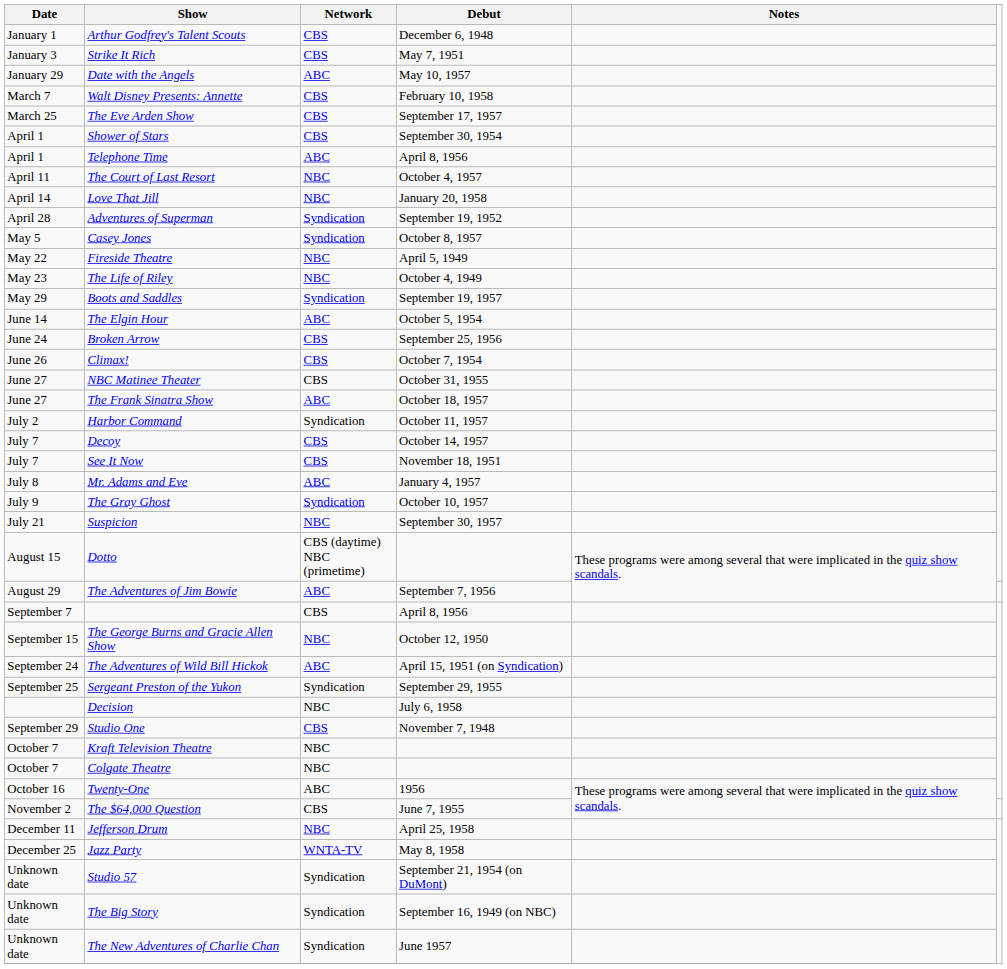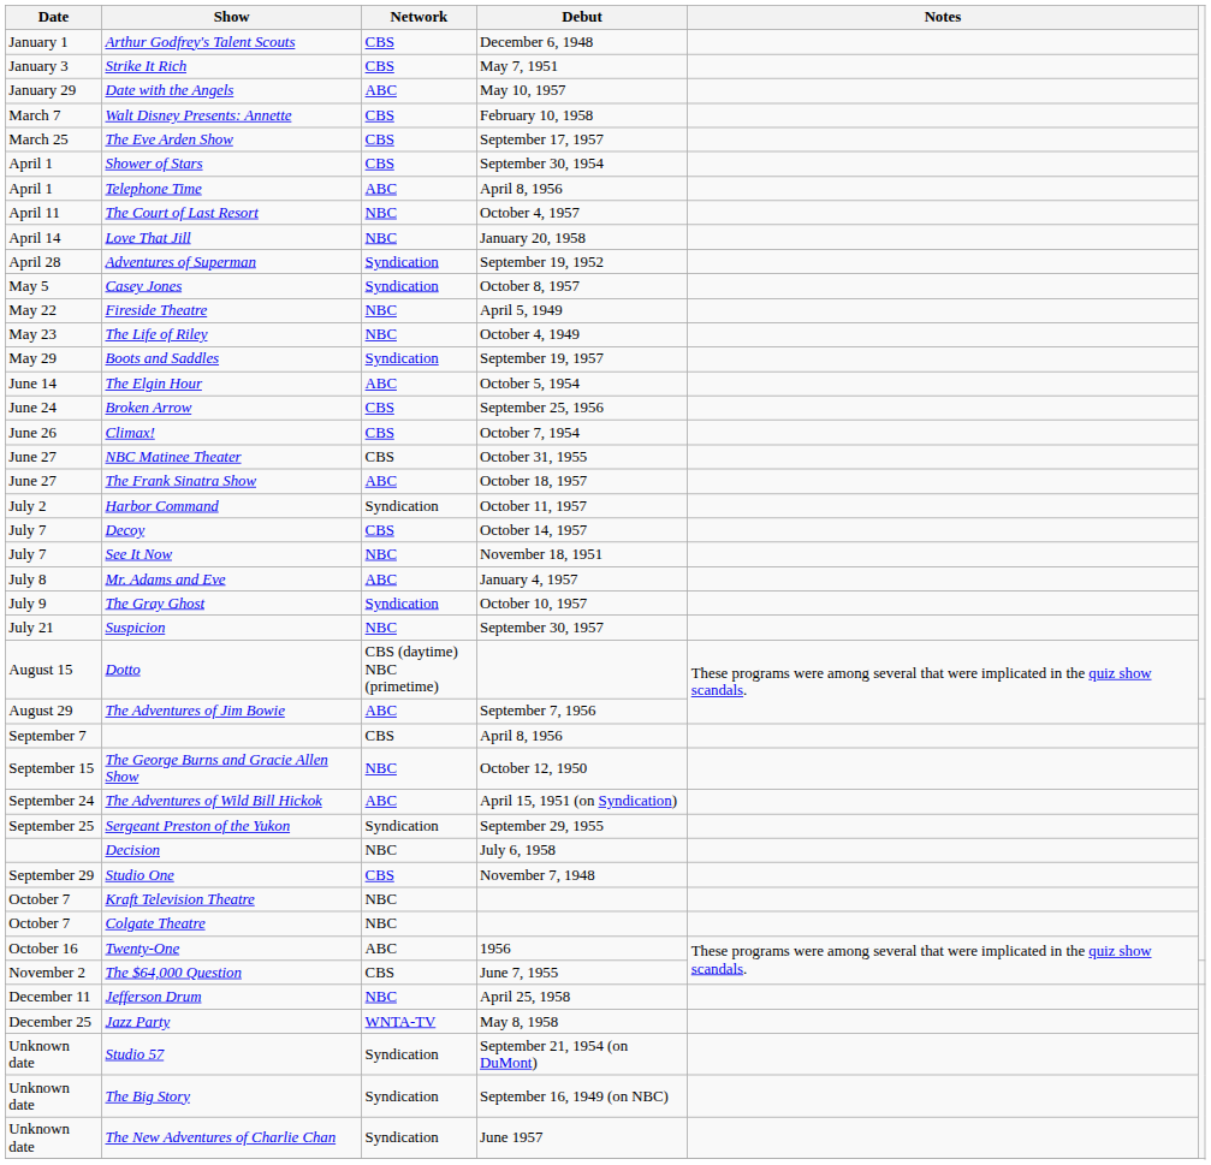 <table class="wikitable">
 <tr>
 <th>Date</th>
 <th>Show</th>
 <th>Network</th>
 <th>Debut</th>
 <th>Notes</th>
 </tr>
 <tr>
 <td>January 1</td>
 <td><em><a href='#'>Arthur Godfrey's Talent Scouts</a></em></td>
 <td><a href='#'>CBS</a></td>
 <td>December 6, 1948</td>
 <td></td>
 </tr>
 <tr>
 <td>January 3</td>
 <td><em><a href='#'>Strike It Rich</a></em></td>
 <td><a href='#'>CBS</a></td>
 <td>May 7, 1951</td>
 <td></td>
 </tr>
 <tr>
 <td>January 29</td>
 <td><em><a href='#'>Date with the Angels</a></em></td>
 <td><a href='#'>ABC</a></td>
 <td>May 10, 1957</td>
 <td></td>
 </tr>
 <tr>
 <td>March 7</td>
 <td><em><a href='#'>Walt Disney Presents: Annette</a></em></td>
 <td><a href='#'>CBS</a></td>
 <td>February 10, 1958</td>
 <td></td>
 </tr>
 <tr>
 <td>March 25</td>
 <td><em><a href='#'>The Eve Arden Show</a></em></td>
 <td><a href='#'>CBS</a></td>
 <td>September 17, 1957</td>
 <td></td>
 </tr>
 <tr>
 <td>April 1</td>
 <td><em><a href='#'>Shower of Stars</a></em></td>
 <td><a href='#'>CBS</a></td>
 <td>September 30, 1954</td>
 <td></td>
 </tr>
 <tr>
 <td>April 1</td>
 <td><em><a href='#'>Telephone Time</a></em></td>
 <td><a href='#'>ABC</a></td>
 <td>April 8, 1956</td>
 <td></td>
 </tr>
 <tr>
 <td>April 11</td>
 <td><em><a href='#'>The Court of Last Resort</a></em></td>
 <td><a href='#'>NBC</a></td>
 <td>October 4, 1957</td>
 <td></td>
 </tr>
 <tr>
 <td>April 14</td>
 <td><em><a href='#'>Love That Jill</a></em></td>
 <td><a href='#'>NBC</a></td>
 <td>January 20, 1958</td>
 <td></td>
 </tr>
 <tr>
 <td>April 28</td>
 <td><em><a href='#'>Adventures of Superman</a></em></td>
 <td><a href='#'>Syndication</a></td>
 <td>September 19, 1952</td>
 <td></td>
 </tr>
 <tr>
 <td>May 5</td>
 <td><em><a href='#'>Casey Jones</a></em></td>
 <td><a href='#'>Syndication</a></td>
 <td>October 8, 1957</td>
 <td></td>
 </tr>
 <tr>
 <td>May 22</td>
 <td><em><a href='#'>Fireside Theatre</a></em></td>
 <td><a href='#'>NBC</a></td>
 <td>April 5, 1949</td>
 <td></td>
 </tr>
 <tr>
 <td>May 23</td>
 <td><em><a href='#'>The Life of Riley</a></em></td>
 <td><a href='#'>NBC</a></td>
 <td>October 4, 1949</td>
 <td></td>
 </tr>
 <tr>
 <td>May 29</td>
 <td><em><a href='#'>Boots and Saddles</a></em></td>
 <td><a href='#'>Syndication</a></td>
 <td>September 19, 1957</td>
 <td></td>
 </tr>
 <tr>
 <td>June 14</td>
 <td><em><a href='#'>The Elgin Hour</a></em></td>
 <td><a href='#'>ABC</a></td>
 <td>October 5, 1954</td>
 <td></td>
 </tr>
 <tr>
 <td>June 24</td>
 <td><em><a href='#'>Broken Arrow</a></em></td>
 <td><a href='#'>CBS</a></td>
 <td>September 25, 1956</td>
 <td></td>
 </tr>
 <tr>
 <td>June 26</td>
 <td><em><a href='#'>Climax!</a></em></td>
 <td><a href='#'>CBS</a></td>
 <td>October 7, 1954</td>
 <td></td>
 </tr>
 <tr>
 <td>June 27</td>
 <td><em><a href='#'>NBC Matinee Theater</a></em></td>
 <td>CBS</td>
 <td>October 31, 1955</td>
 <td></td>
 </tr>
 <tr>
 <td>June 27</td>
 <td><em><a href='#'>The Frank Sinatra Show</a></em></td>
 <td><a href='#'>ABC</a></td>
 <td>October 18, 1957</td>
 <td></td>
 </tr>
 <tr>
 <td>July 2</td>
 <td><em><a href='#'>Harbor Command</a></em></td>
 <td>Syndication</td>
 <td>October 11, 1957</td>
 <td></td>
 </tr>
 <tr>
 <td>July 7</td>
 <td><em><a href='#'>Decoy</a></em></td>
 <td><a href='#'>CBS</a></td>
 <td>October 14, 1957</td>
 <td></td>
 </tr>
 <tr>
 <td>July 7</td>
 <td><em><a href='#'>See It Now</a></em></td>
-<td><a href='#'>CBS</a></td>
+<td><a href='#'>NBC</a></td>
 <td>November 18, 1951</td>
 <td></td>
 </tr>
 <tr>
 <td>July 8</td>
 <td><em><a href='#'>Mr. Adams and Eve</a></em></td>
 <td><a href='#'>ABC</a></td>
 <td>January 4, 1957</td>
 <td></td>
 </tr>
 <tr>
 <td>July 9</td>
 <td><em><a href='#'>The Gray Ghost</a></em></td>
 <td><a href='#'>Syndication</a></td>
 <td>October 10, 1957</td>
 <td></td>
 </tr>
 <tr>
 <td>July 21</td>
 <td><em><a href='#'>Suspicion</a></em></td>
 <td><a href='#'>NBC</a></td>
 <td>September 30, 1957</td>
 <td></td>
 </tr>
 <tr>
 <td>August 15</td>
 <td><em><a href='#'>Dotto</a></em></td>
 <td>CBS (daytime) <br> NBC (primetime)</td>
 <td></td>
 <td rowspan=2>These programs were among several that were implicated in the <a href='#'>quiz show scandals</a>.</td>
 </tr>
 <tr>
 <td>August 29</td>
 <td><em><a href='#'>The Adventures of Jim Bowie</a></em></td>
 <td><a href='#'>ABC</a></td>
 <td>September 7, 1956</td>
 <td></td>
 </tr>
 <tr>
 <td>September 7</td>
 <td></td>
 <td>CBS</td>
 <td>April 8, 1956</td>
 <td></td>
 </tr>
 <tr>
 <td>September 15</td>
 <td><em><a href='#'>The George Burns and Gracie Allen Show</a></em></td>
 <td><a href='#'>NBC</a></td>
 <td>October 12, 1950</td>
 <td></td>
 </tr>
 <tr>
 <td>September 24</td>
 <td><em><a href='#'>The Adventures of Wild Bill Hickok</a></em></td>
 <td><a href='#'>ABC</a></td>
 <td>April 15, 1951 (on <a href='#'>Syndication</a>)</td>
 <td></td>
 </tr>
 <tr>
 <td>September 25</td>
 <td><em><a href='#'>Sergeant Preston of the Yukon</a></em></td>
 <td>Syndication</td>
 <td>September 29, 1955</td>
 <td></td>
 </tr>
 <tr>
 <td></td>
 <td><em><a href='#'>Decision</a></em></td>
 <td>NBC</td>
 <td>July 6, 1958</td>
 <td></td>
 </tr>
 <tr>
 <td>September 29</td>
 <td><em><a href='#'>Studio One</a></em></td>
 <td><a href='#'>CBS</a></td>
 <td>November 7, 1948</td>
 <td></td>
 </tr>
 <tr>
 <td>October 7</td>
 <td><em><a href='#'>Kraft Television Theatre</a></em></td>
 <td>NBC</td>
 <td></td>
 <td></td>
 </tr>
 <tr>
 <td>October 7</td>
 <td><em><a href='#'>Colgate Theatre</a></em></td>
 <td>NBC</td>
 <td></td>
 <td></td>
 </tr>
 <tr>
 <td>October 16</td>
 <td><em><a href='#'>Twenty-One</a></em></td>
 <td>ABC</td>
 <td>1956</td>
 <td rowspan=2>These programs were among several that were implicated in the <a href='#'>quiz show scandals</a>.</td>
 </tr>
 <tr>
 <td>November 2</td>
 <td><em><a href='#'>The $64,000 Question</a></em></td>
 <td>CBS</td>
 <td>June 7, 1955</td>
 <td></td>
 </tr>
 <tr>
 <td>December 11</td>
 <td><em><a href='#'>Jefferson Drum</a></em></td>
 <td><a href='#'>NBC</a></td>
 <td>April 25, 1958</td>
 <td></td>
 </tr>
 <tr>
 <td>December 25</td>
 <td><em><a href='#'>Jazz Party</a></em></td>
 <td><a href='#'>WNTA-TV</a></td>
 <td>May 8, 1958</td>
 <td></td>
 </tr>
 <tr>
 <td>Unknown date</td>
 <td><em><a href='#'>Studio 57</a></em></td>
 <td>Syndication</td>
 <td>September 21, 1954 (on <a href='#'>DuMont</a>)</td>
 <td></td>
 </tr>
 <tr>
 <td>Unknown date</td>
 <td><em><a href='#'>The Big Story</a></em></td>
 <td>Syndication</td>
 <td>September 16, 1949 (on NBC)</td>
 <td></td>
 </tr>
 <tr>
 <td>Unknown date</td>
 <td><em><a href='#'>The New Adventures of Charlie Chan</a></em></td>
 <td>Syndication</td>
 <td>June 1957</td>
 <td></td>
 </tr>
 <tr>
 </tr>
 </table>
